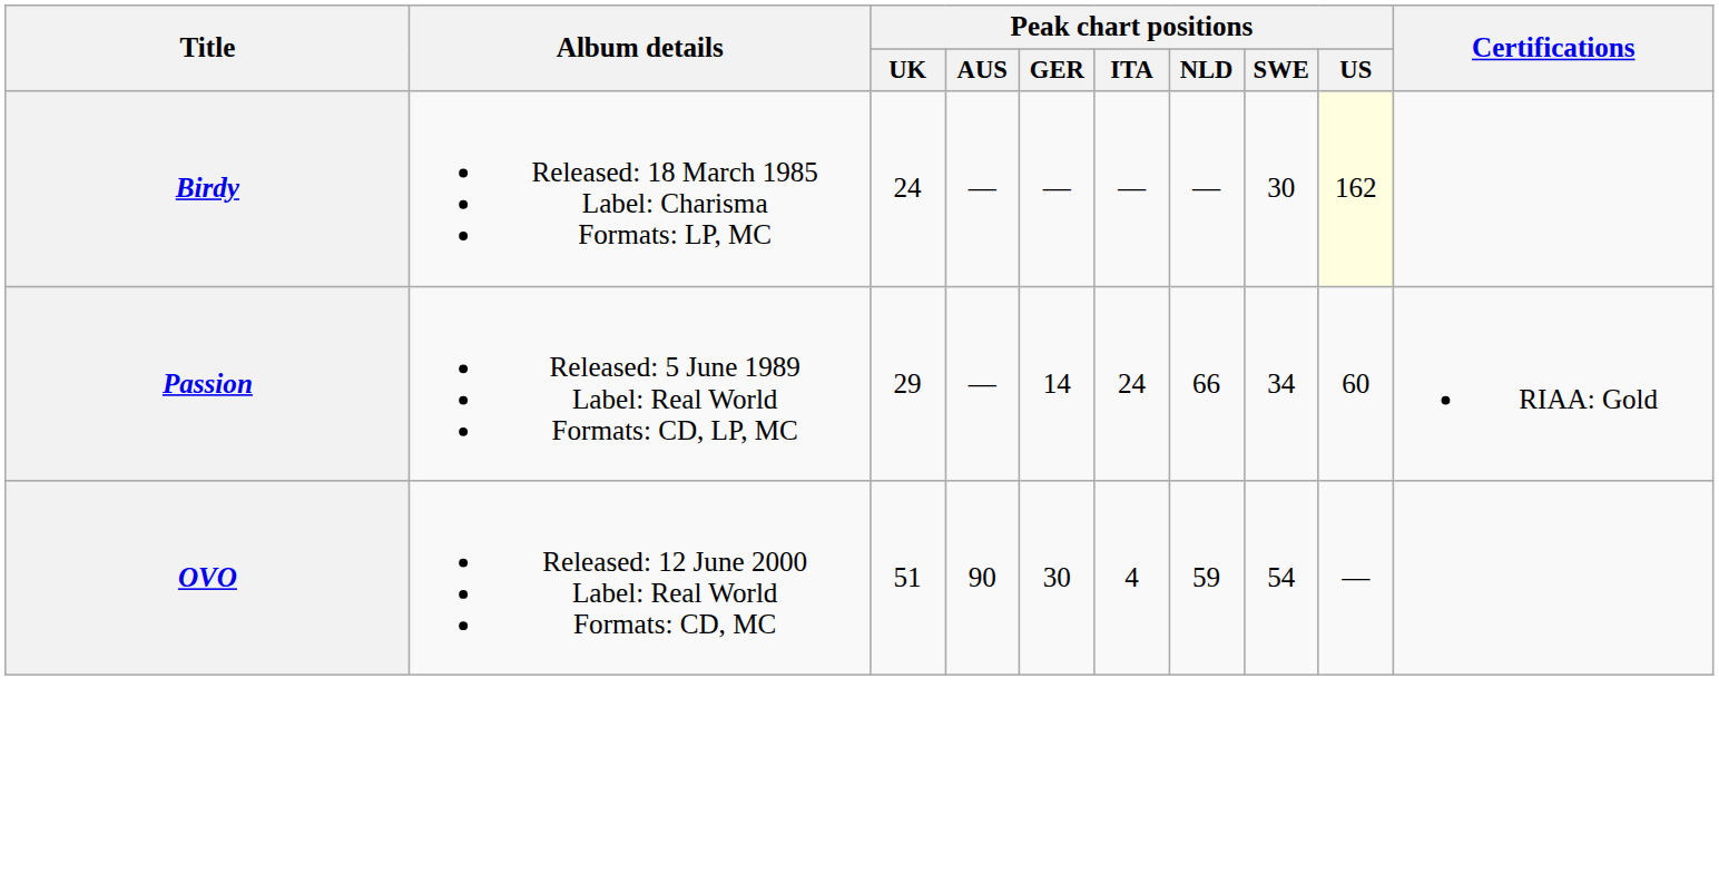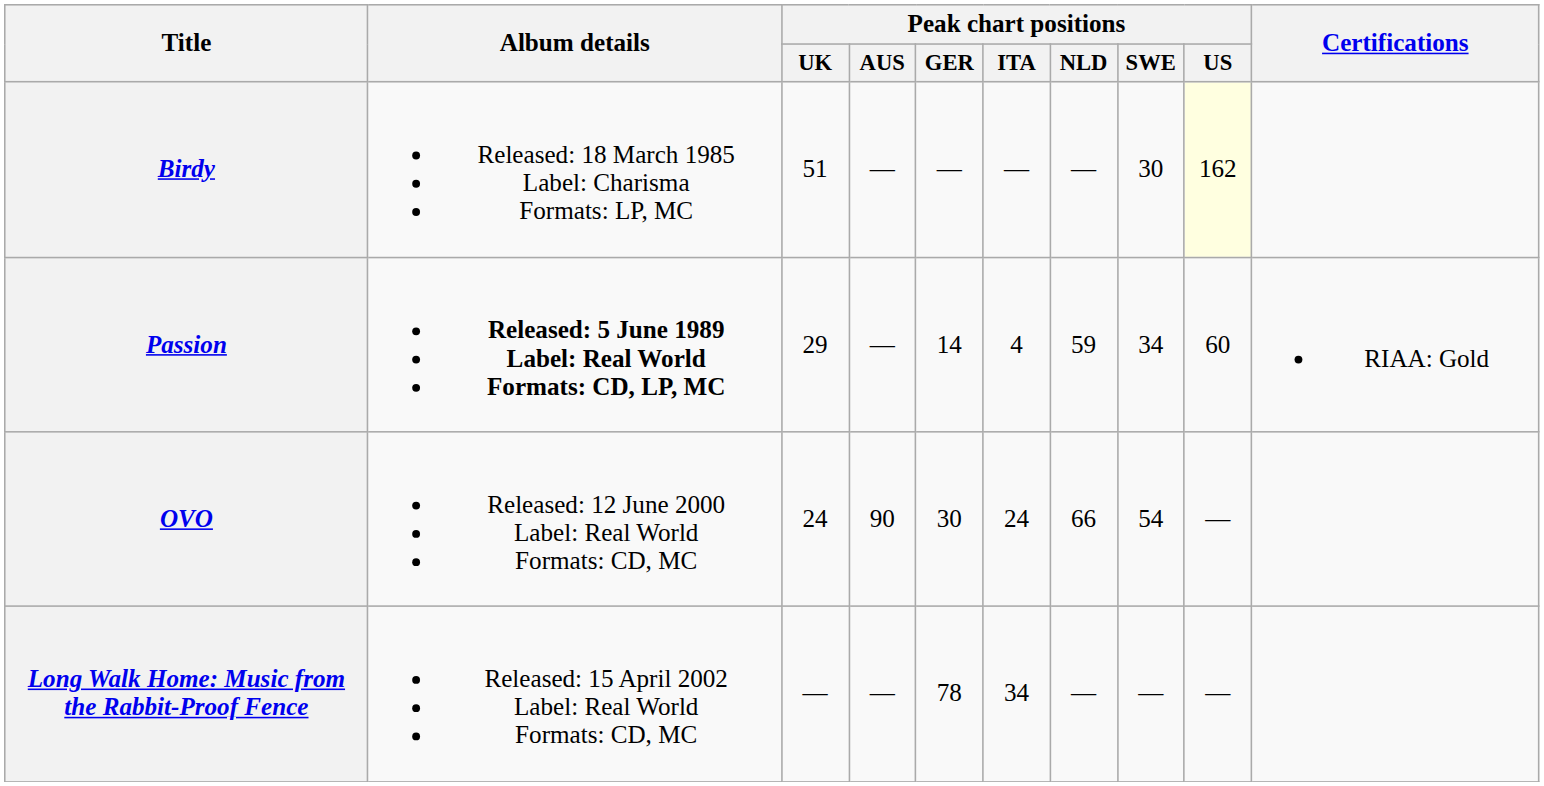 <table class="wikitable plainrowheaders" style="text-align:center;" border="1">
 <tr>
 <th scope="col" rowspan="2" style="width:14em;">Title</th>
 <th scope="col" rowspan="2" style="width:16em;">Album details</th>
 <th scope="col" colspan="7">Peak chart positions</th>
 <th scope="col" rowspan="2" style="width:11em;"><a href='#'>Certifications</a></th>
 </tr>
 <tr>
 <th scope="col" style="width:2.5em; font-size:90%;">UK<br></th>
 <th scope="col" style="width:2.5em; font-size:90%;">AUS<br></th>
 <th scope="col" style="width:2.5em; font-size:90%;">GER<br></th>
 <th scope="col" style="width:2.5em; font-size:90%;">ITA<br></th>
 <th scope="col" style="width:2.5em; font-size:90%;">NLD<br></th>
 <th scope="col" style="width:2.5em; font-size:90%;">SWE<br></th>
 <th scope="col" style="width:2.5em; font-size:90%;">US<br></th>
 </tr>
 <tr>
 <th scope="row"><em><a href='#'>Birdy</a></em><br></th>
 <td><br><ul><li>Released: 18 March 1985</li><li>Label: Charisma</li><li>Formats: LP, MC</li></ul></td>
-<td>24</td>
+<td>51</td>
 <td>—</td>
 <td>—</td>
 <td>—</td>
 <td>—</td>
 <td>30</td>
 <td style="background: lightyellow;">162</td>
 <td></td>
 </tr>
 <tr>
 <th scope="row"><em><a href='#'>Passion</a></em><br></th>
-<td><br><ul><li>Released: 5 June 1989</li><li>Label: Real World</li><li>Formats: CD, LP, MC</li></ul></td>
+<td><strong><br><ul><li>Released: 5 June 1989</li><li>Label: Real World</li><li>Formats: CD, LP, MC</li></ul></strong></td>
 <td>29</td>
 <td>—</td>
 <td>14</td>
-<td>24</td>
-<td>66</td>
+<td>4</td>
+<td>59</td>
 <td>34</td>
 <td>60</td>
 <td><br><ul><li>RIAA: Gold</li></ul></td>
 </tr>
 <tr>
 <th scope="row"><em><a href='#'>OVO</a></em><br></th>
 <td><br><ul><li>Released: 12 June 2000</li><li>Label: Real World</li><li>Formats: CD, MC</li></ul></td>
-<td>51</td>
+<td>24</td>
 <td>90</td>
 <td>30</td>
-<td>4</td>
-<td>59</td>
+<td>24</td>
+<td>66</td>
 <td>54</td>
 <td>—</td>
 <td></td>
 </tr>
+<tr>
+<th scope="row"><em><a href='#'>Long Walk Home: Music from the Rabbit-Proof Fence</a></em><br></th>
+<td><br><ul><li>Released: 15 April 2002</li><li>Label: Real World</li><li>Formats: CD, MC</li></ul></td>
+<td>—</td>
+<td>—</td>
+<td>78</td>
+<td>34</td>
+<td>—</td>
+<td>—</td>
+<td>—</td>
+<td></td>
+</tr>
 </table>
